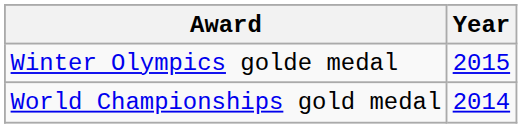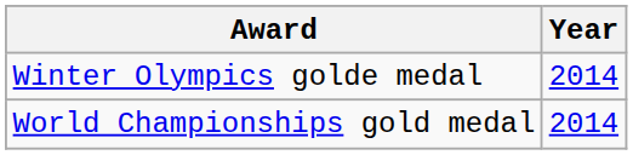 <table class="wikitable">
 <tr>
 <th>Award</th>
 <th>Year</th>
 </tr>
 <tr>
 <td><a href='#'>Winter Olympics</a> golde medal</td>
-<td><a href='#'>2015</a></td>
+<td><a href='#'>2014</a></td>
 </tr>
 <tr>
 <td><a href='#'>World Championships</a> gold medal</td>
 <td><a href='#'>2014</a></td>
 </tr>
 </table>
